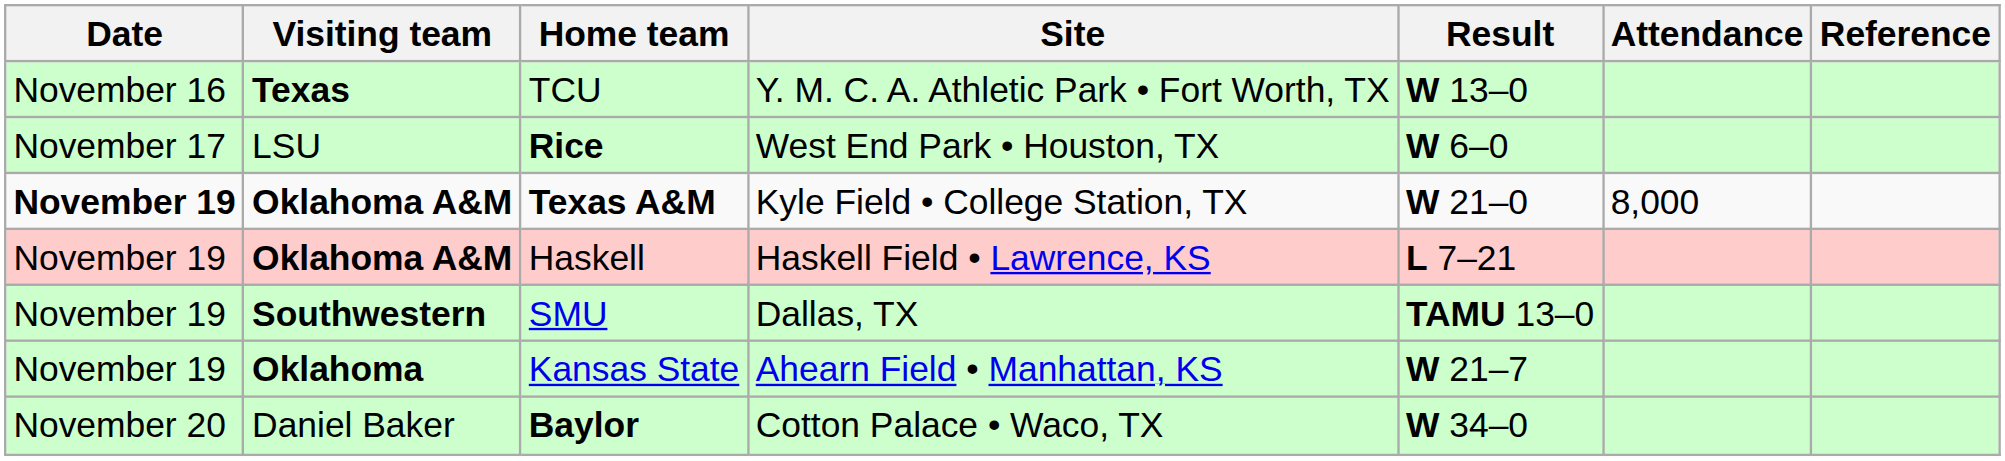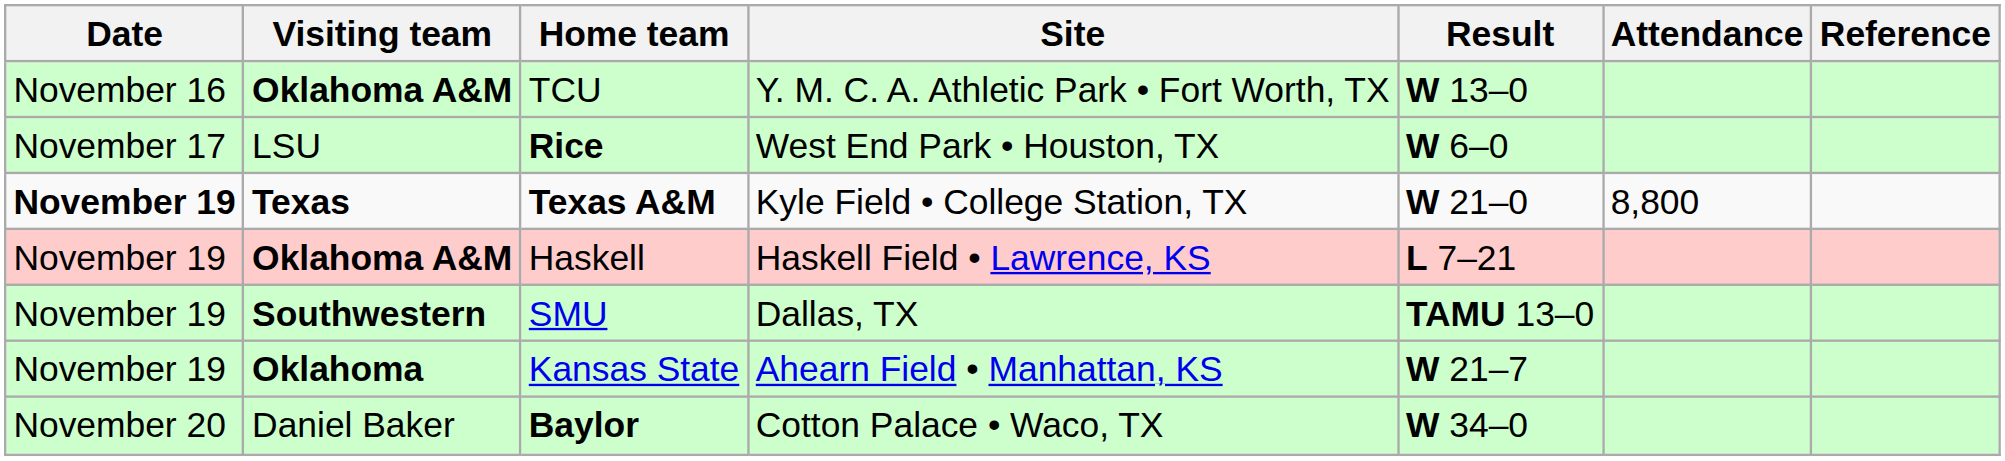 <table class="wikitable" style="font-size:95%;">
 <tr>
 <th>Date</th>
 <th>Visiting team</th>
 <th>Home team</th>
 <th>Site</th>
 <th>Result</th>
 <th>Attendance</th>
 <th class="unsortable">Reference</th>
 </tr>
 <tr bgcolor=ccffcc>
 <td>November 16</td>
-<td><strong>Texas</strong></td>
+<td><strong>Oklahoma A&M</strong></td>
 <td>TCU</td>
 <td>Y. M. C. A. Athletic Park • Fort Worth, TX</td>
 <td><strong>W</strong> 13–0</td>
 <td></td>
 <td></td>
 </tr>
 <tr bgcolor=ccffcc>
 <td>November 17</td>
 <td>LSU</td>
 <td><strong>Rice</strong></td>
 <td>West End Park • Houston, TX</td>
 <td><strong>W</strong> 6–0</td>
 <td></td>
 <td></td>
 </tr>
 <tr bgcolor=>
 <td><strong>November 19</strong></td>
-<td><strong>Oklahoma A&M</strong></td>
+<td><strong>Texas</strong></td>
 <td><strong>Texas A&M</strong></td>
 <td>Kyle Field • College Station, TX</td>
 <td><strong>W</strong> 21–0</td>
-<td>8,000</td>
+<td>8,800</td>
 <td></td>
 </tr>
 <tr bgcolor=ffcccc>
 <td>November 19</td>
 <td><strong>Oklahoma A&M</strong></td>
 <td>Haskell</td>
 <td>Haskell Field • <a href='#'>Lawrence, KS</a></td>
 <td><strong>L</strong> 7–21</td>
 <td></td>
 <td></td>
 </tr>
 <tr bgcolor=ccffcc>
 <td>November 19</td>
 <td><strong>Southwestern</strong></td>
 <td><a href='#'>SMU</a></td>
 <td>Dallas, TX</td>
 <td><strong>TAMU</strong> 13–0</td>
 <td></td>
 <td></td>
 </tr>
 <tr bgcolor=ccffcc>
 <td>November 19</td>
 <td><strong>Oklahoma</strong></td>
 <td><a href='#'>Kansas State</a></td>
 <td><a href='#'>Ahearn Field</a> • <a href='#'>Manhattan, KS</a></td>
 <td><strong>W</strong> 21–7</td>
 <td></td>
 <td></td>
 </tr>
 <tr bgcolor=ccffcc>
 <td>November 20</td>
 <td>Daniel Baker</td>
 <td><strong>Baylor</strong></td>
 <td>Cotton Palace • Waco, TX</td>
 <td><strong>W</strong> 34–0</td>
 <td></td>
 <td></td>
 </tr>
 </table>
